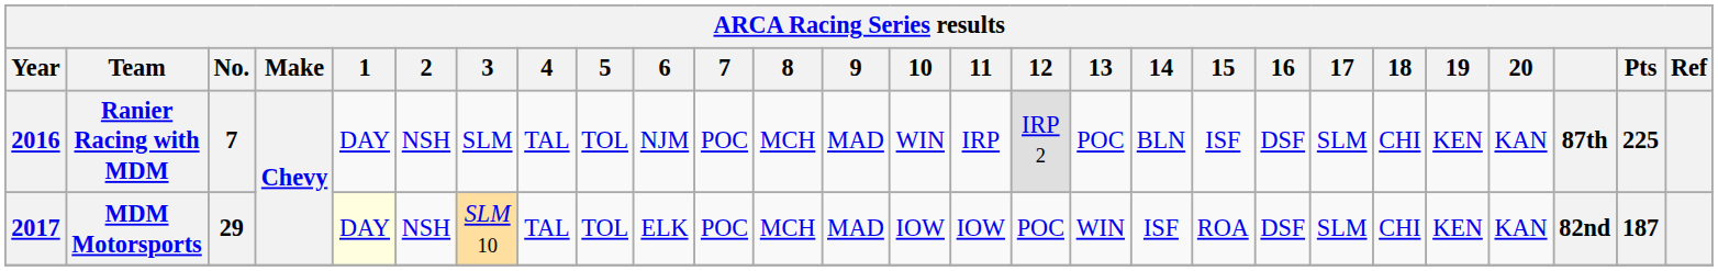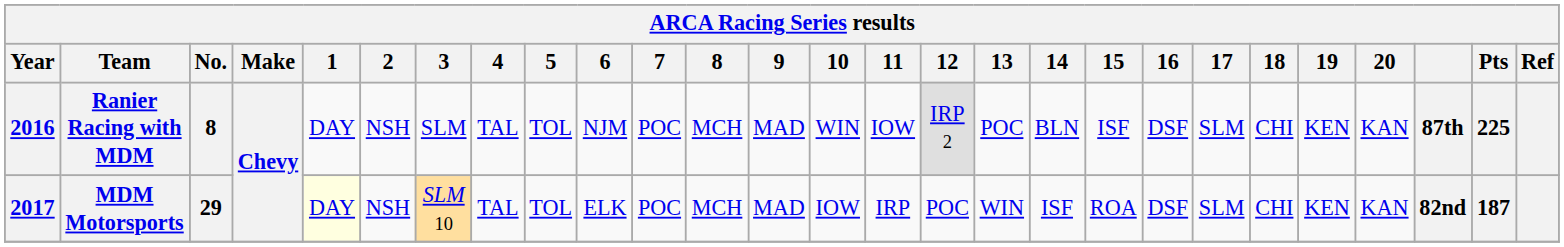 <table class="wikitable" style="text-align:center; font-size:75%">
 <tr>
 <th colspan=45><a href='#'>ARCA Racing Series</a> results</th>
 </tr>
 <tr>
 <th>Year</th>
 <th>Team</th>
 <th>No.</th>
 <th>Make</th>
 <th>1</th>
 <th>2</th>
 <th>3</th>
 <th>4</th>
 <th>5</th>
 <th>6</th>
 <th>7</th>
 <th>8</th>
 <th>9</th>
 <th>10</th>
 <th>11</th>
 <th>12</th>
 <th>13</th>
 <th>14</th>
 <th>15</th>
 <th>16</th>
 <th>17</th>
 <th>18</th>
 <th>19</th>
 <th>20</th>
 <th></th>
 <th>Pts</th>
 <th>Ref</th>
 </tr>
 <tr>
 <th><a href='#'>2016</a></th>
 <th><a href='#'>Ranier Racing with MDM</a></th>
-<th>7</th>
+<th>8</th>
 <th rowspan=2><a href='#'>Chevy</a></th>
 <td><a href='#'>DAY</a></td>
 <td><a href='#'>NSH</a></td>
 <td><a href='#'>SLM</a></td>
 <td><a href='#'>TAL</a></td>
 <td><a href='#'>TOL</a></td>
 <td><a href='#'>NJM</a></td>
 <td><a href='#'>POC</a></td>
 <td><a href='#'>MCH</a></td>
 <td><a href='#'>MAD</a></td>
 <td><a href='#'>WIN</a></td>
-<td><a href='#'>IRP</a></td>
+<td><a href='#'>IOW</a></td>
 <td style="background:#DFDFDF;"><a href='#'>IRP</a><br><small>2</small></td>
 <td><a href='#'>POC</a></td>
 <td><a href='#'>BLN</a></td>
 <td><a href='#'>ISF</a></td>
 <td><a href='#'>DSF</a></td>
 <td><a href='#'>SLM</a></td>
 <td><a href='#'>CHI</a></td>
 <td><a href='#'>KEN</a></td>
 <td><a href='#'>KAN</a></td>
 <th>87th</th>
 <th>225</th>
 <th></th>
 </tr>
 <tr>
 <th><a href='#'>2017</a></th>
 <th><a href='#'>MDM Motorsports</a></th>
 <th>29</th>
 <td style="background: lightyellow;"><a href='#'>DAY</a></td>
 <td><a href='#'>NSH</a></td>
 <td style="background:#FFDF9F;"><em><a href='#'>SLM</a></em><br><small>10</small></td>
 <td><a href='#'>TAL</a></td>
 <td><a href='#'>TOL</a></td>
 <td><a href='#'>ELK</a></td>
 <td><a href='#'>POC</a></td>
 <td><a href='#'>MCH</a></td>
 <td><a href='#'>MAD</a></td>
 <td><a href='#'>IOW</a></td>
-<td><a href='#'>IOW</a></td>
+<td><a href='#'>IRP</a></td>
 <td><a href='#'>POC</a></td>
 <td><a href='#'>WIN</a></td>
 <td><a href='#'>ISF</a></td>
 <td><a href='#'>ROA</a></td>
 <td><a href='#'>DSF</a></td>
 <td><a href='#'>SLM</a></td>
 <td><a href='#'>CHI</a></td>
 <td><a href='#'>KEN</a></td>
 <td><a href='#'>KAN</a></td>
 <th>82nd</th>
 <th>187</th>
 <th></th>
 </tr>
 <tr>
 </tr>
 </table>
